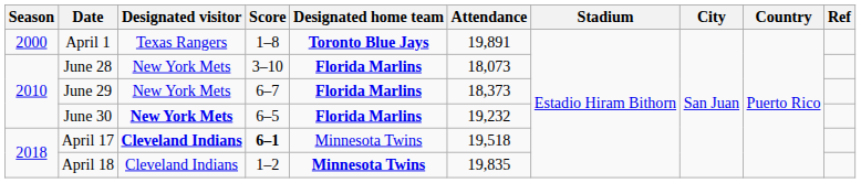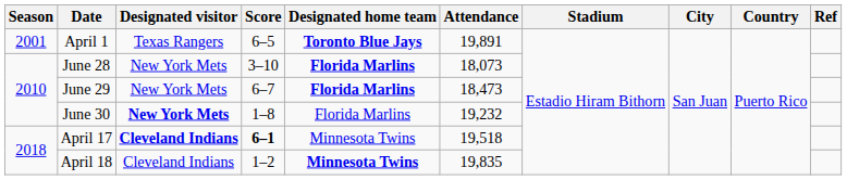 <table class="wikitable" style="text-align:center">
 <tr>
 <th>Season</th>
 <th>Date</th>
 <th>Designated visitor</th>
 <th>Score</th>
 <th>Designated home team</th>
 <th>Attendance</th>
 <th>Stadium</th>
 <th>City</th>
 <th>Country</th>
 <th>Ref</th>
 </tr>
 <tr>
-<td><a href='#'>2000</a></td>
+<td><a href='#'>2001</a></td>
 <td>April 1</td>
 <td><a href='#'>Texas Rangers</a></td>
-<td>1–8</td>
+<td>6–5</td>
 <td><strong><a href='#'>Toronto Blue Jays</a></strong></td>
 <td>19,891</td>
 <td rowspan="6"><a href='#'>Estadio Hiram Bithorn</a></td>
 <td rowspan="6"><a href='#'>San Juan</a></td>
 <td rowspan="6"><a href='#'>Puerto Rico</a></td>
 <td></td>
 </tr>
 <tr>
 <td rowspan=3><a href='#'>2010</a></td>
 <td>June 28</td>
 <td><a href='#'>New York  Mets</a></td>
 <td>3–10</td>
 <td><strong><a href='#'>Florida Marlins</a></strong></td>
 <td>18,073</td>
 <td></td>
 </tr>
 <tr>
 <td>June 29</td>
 <td><a href='#'>New York  Mets</a></td>
 <td>6–7</td>
 <td><strong><a href='#'>Florida Marlins</a></strong></td>
-<td>18,373</td>
+<td>18,473</td>
 <td></td>
 </tr>
 <tr>
 <td>June 30</td>
 <td><strong><a href='#'>New York  Mets</a></strong></td>
-<td>6–5</td>
-<td><strong><a href='#'>Florida Marlins</a></strong></td>
+<td>1–8</td>
+<td><a href='#'>Florida Marlins</a></td>
 <td>19,232</td>
 <td></td>
 </tr>
 <tr>
 <td rowspan=2><a href='#'>2018</a></td>
 <td>April 17</td>
 <td><strong><a href='#'>Cleveland Indians</a></strong></td>
 <td><strong>6–1</strong></td>
 <td><a href='#'>Minnesota Twins</a></td>
 <td>19,518</td>
 <td></td>
 </tr>
 <tr>
 <td>April 18</td>
 <td><a href='#'>Cleveland Indians</a></td>
 <td>1–2</td>
 <td><strong><a href='#'>Minnesota Twins</a></strong></td>
 <td>19,835</td>
 <td></td>
 </tr>
 </table>
